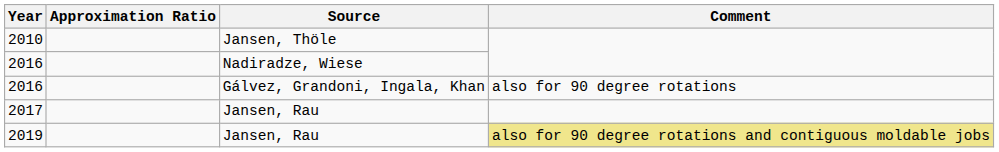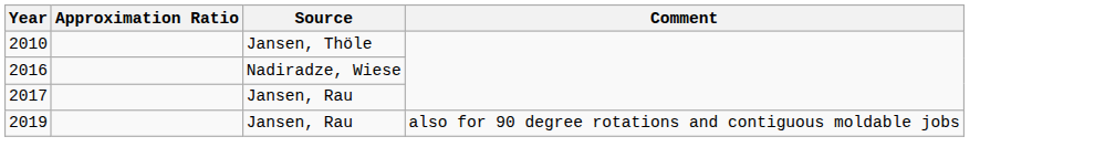 <table class="wikitable">
 <tr>
 <th>Year</th>
 <th>Approximation Ratio</th>
 <th>Source</th>
 <th>Comment</th>
 </tr>
 <tr>
 <td>2010</td>
 <td></td>
 <td>Jansen, Thöle</td>
 </tr>
 <tr>
 <td>2016</td>
 <td></td>
 <td>Nadiradze, Wiese</td>
 </tr>
 <tr>
-<td>2016</td>
-<td></td>
-<td>Gálvez, Grandoni, Ingala, Khan</td>
-<td>also for 90 degree rotations</td>
-</tr>
-<tr>
 <td>2017</td>
 <td></td>
 <td>Jansen, Rau</td>
 </tr>
 <tr>
 <td>2019</td>
 <td></td>
 <td>Jansen, Rau</td>
-<td style="background: khaki;">also for 90 degree rotations and contiguous moldable jobs</td>
+<td>also for 90 degree rotations and contiguous moldable jobs</td>
 </tr>
 </table>
